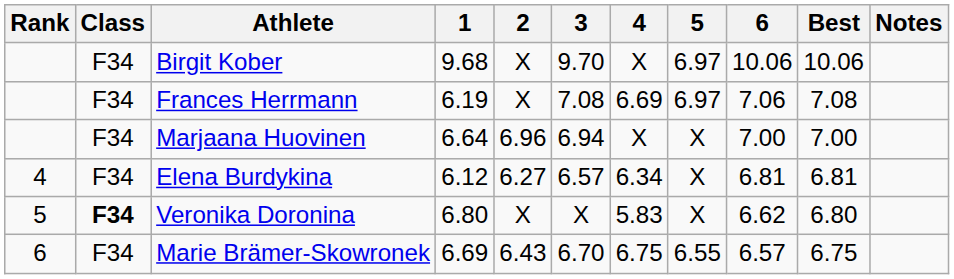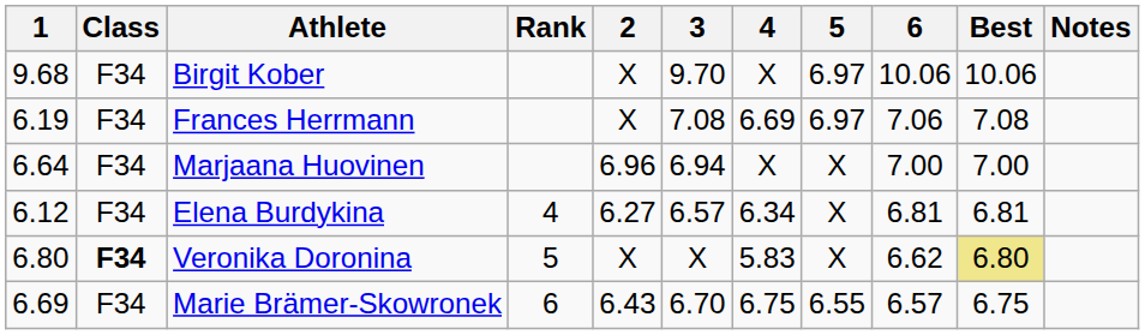 <table class="wikitable sortable" style="text-align:center">
 <tr>
-<th>Rank</th>
+<th>1</th>
 <th>Class</th>
 <th>Athlete</th>
-<th>1</th>
+<th>Rank</th>
 <th>2</th>
 <th>3</th>
 <th>4</th>
 <th>5</th>
 <th>6</th>
 <th>Best</th>
 <th>Notes</th>
 </tr>
 <tr>
-<td></td>
+<td>9.68</td>
 <td>F34</td>
 <td style="text-align:left"><a href='#'>Birgit Kober</a><br></td>
-<td>9.68</td>
+<td></td>
 <td>X</td>
 <td>9.70</td>
 <td>X</td>
 <td>6.97</td>
 <td>10.06</td>
 <td>10.06</td>
 <td></td>
 </tr>
 <tr>
-<td></td>
+<td>6.19</td>
 <td>F34</td>
 <td style="text-align:left"><a href='#'>Frances Herrmann</a><br></td>
-<td>6.19</td>
+<td></td>
 <td>X</td>
 <td>7.08</td>
 <td>6.69</td>
 <td>6.97</td>
 <td>7.06</td>
 <td>7.08</td>
 <td></td>
 </tr>
 <tr>
-<td></td>
+<td>6.64</td>
 <td>F34</td>
 <td style="text-align:left"><a href='#'>Marjaana Huovinen</a><br></td>
-<td>6.64</td>
+<td></td>
 <td>6.96</td>
 <td>6.94</td>
 <td>X</td>
 <td>X</td>
 <td>7.00</td>
 <td>7.00</td>
 <td></td>
 </tr>
 <tr>
-<td>4</td>
+<td>6.12</td>
 <td>F34</td>
 <td style="text-align:left"><a href='#'>Elena Burdykina</a><br></td>
-<td>6.12</td>
+<td>4</td>
 <td>6.27</td>
 <td>6.57</td>
 <td>6.34</td>
 <td>X</td>
 <td>6.81</td>
 <td>6.81</td>
 <td></td>
 </tr>
 <tr>
-<td>5</td>
+<td>6.80</td>
 <td><strong>F34</strong></td>
 <td style="text-align:left"><a href='#'>Veronika Doronina</a><br></td>
-<td>6.80</td>
+<td>5</td>
 <td>X</td>
 <td>X</td>
 <td>5.83</td>
 <td>X</td>
 <td>6.62</td>
-<td>6.80</td>
+<td style="background: khaki;">6.80</td>
 <td></td>
 </tr>
 <tr>
-<td>6</td>
+<td>6.69</td>
 <td>F34</td>
 <td style="text-align:left"><a href='#'>Marie Brämer-Skowronek</a><br></td>
-<td>6.69</td>
+<td>6</td>
 <td>6.43</td>
 <td>6.70</td>
 <td>6.75</td>
 <td>6.55</td>
 <td>6.57</td>
 <td>6.75</td>
 <td></td>
 </tr>
 </table>
